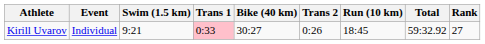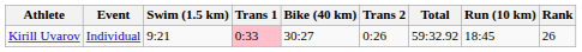 <table class="wikitable" border="1">
 <tr>
 <th>Athlete</th>
 <th>Event</th>
 <th>Swim (1.5 km)</th>
 <th>Trans 1</th>
 <th>Bike (40 km)</th>
 <th>Trans 2</th>
+<th>Total</th>
 <th>Run (10 km)</th>
-<th>Total</th>
 <th>Rank</th>
 </tr>
 <tr>
 <td><a href='#'>Kirill Uvarov</a></td>
 <td><a href='#'>Individual</a></td>
 <td>9:21</td>
 <td style="background: pink;">0:33</td>
 <td>30:27</td>
 <td>0:26</td>
+<td>59:32.92</td>
 <td>18:45</td>
-<td>59:32.92</td>
-<td>27</td>
+<td>26</td>
 </tr>
 </table>
